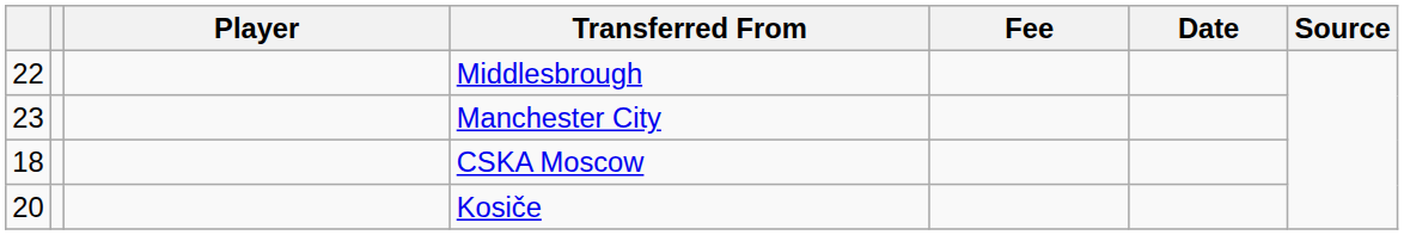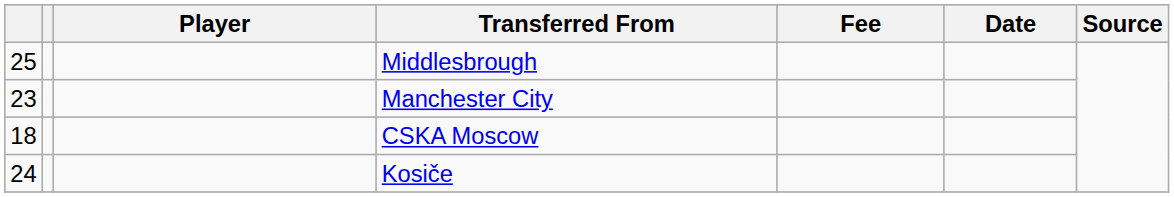 <table class="wikitable plainrowheaders sortable" style="font-size:95%">
 <tr>
 <th></th>
 <th></th>
 <th scope="col" style="width:200px;">Player</th>
 <th scope="col" style="width:250px;">Transferred From</th>
 <th scope="col" style="width:100px;">Fee</th>
 <th scope="col" style="width:78px;">Date</th>
 <th>Source</th>
 </tr>
 <tr>
-<td>22</td>
+<td>25</td>
 <td></td>
 <td></td>
 <td><a href='#'>Middlesbrough</a></td>
 <td></td>
 <td></td>
 </tr>
 <tr>
 <td>23</td>
 <td></td>
 <td></td>
 <td><a href='#'>Manchester City</a></td>
 <td></td>
 <td></td>
 </tr>
 <tr>
 <td>18</td>
 <td></td>
 <td></td>
 <td><a href='#'>CSKA Moscow</a></td>
 <td></td>
 <td></td>
 </tr>
 <tr>
-<td>20</td>
+<td>24</td>
 <td></td>
 <td></td>
 <td><a href='#'>Kosiče</a></td>
 <td></td>
 <td></td>
 </tr>
 </table>
